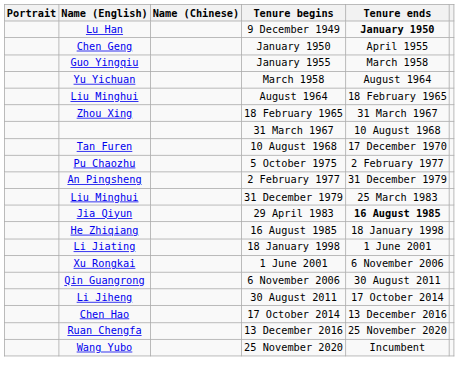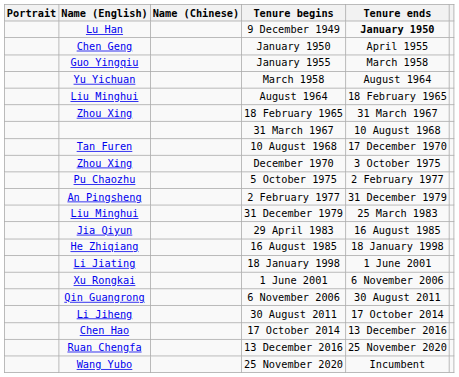 <table class="wikitable" style="text-align:center">
 <tr>
 <th>Portrait</th>
 <th>Name (English)</th>
 <th>Name (Chinese)</th>
 <th>Tenure begins</th>
 <th>Tenure ends</th>
 <th></th>
 </tr>
 <tr>
 <td></td>
 <td><a href='#'>Lu Han</a></td>
 <td></td>
 <td>9 December 1949</td>
 <td><strong>January 1950</strong></td>
 <td></td>
 </tr>
 <tr>
 <td></td>
 <td><a href='#'>Chen Geng</a></td>
 <td></td>
 <td>January 1950</td>
 <td>April 1955</td>
 <td></td>
 </tr>
 <tr>
 <td></td>
 <td><a href='#'>Guo Yingqiu</a></td>
 <td></td>
 <td>January 1955</td>
 <td>March 1958</td>
 <td></td>
 </tr>
 <tr>
 <td></td>
 <td><a href='#'>Yu Yichuan</a></td>
 <td></td>
 <td>March 1958</td>
 <td>August 1964</td>
 <td></td>
 </tr>
 <tr>
 <td></td>
 <td><a href='#'>Liu Minghui</a></td>
 <td></td>
 <td>August 1964</td>
 <td>18 February 1965</td>
 <td></td>
 </tr>
 <tr>
 <td></td>
 <td><a href='#'>Zhou Xing</a></td>
 <td></td>
 <td>18 February 1965</td>
 <td>31 March 1967</td>
 <td></td>
 </tr>
 <tr>
 <td></td>
 <td></td>
 <td></td>
 <td>31 March 1967</td>
 <td>10 August 1968</td>
 <td></td>
 </tr>
 <tr>
 <td></td>
 <td><a href='#'>Tan Furen</a></td>
 <td></td>
 <td>10 August 1968</td>
 <td>17 December 1970</td>
 <td></td>
 </tr>
 <tr>
 <td></td>
+<td><a href='#'>Zhou Xing</a></td>
+<td></td>
+<td>December 1970</td>
+<td>3 October 1975</td>
+<td></td>
+</tr>
+<tr>
+<td></td>
 <td><a href='#'>Pu Chaozhu</a></td>
 <td></td>
 <td>5 October 1975</td>
 <td>2 February 1977</td>
 <td></td>
 </tr>
 <tr>
 <td></td>
 <td><a href='#'>An Pingsheng</a></td>
 <td></td>
 <td>2 February 1977</td>
 <td>31 December 1979</td>
 <td></td>
 </tr>
 <tr>
 <td></td>
 <td><a href='#'>Liu Minghui</a></td>
 <td></td>
 <td>31 December 1979</td>
 <td>25 March 1983</td>
 <td></td>
 </tr>
 <tr>
 <td></td>
 <td><a href='#'>Jia Qiyun</a></td>
 <td></td>
 <td>29 April 1983</td>
-<td><strong>16 August 1985</strong></td>
+<td>16 August 1985</td>
 <td></td>
 </tr>
 <tr>
 <td></td>
 <td><a href='#'>He Zhiqiang</a></td>
 <td></td>
 <td>16 August 1985</td>
 <td>18 January 1998</td>
 <td></td>
 </tr>
 <tr>
 <td></td>
 <td><a href='#'>Li Jiating</a></td>
 <td></td>
 <td>18 January 1998</td>
 <td>1 June 2001</td>
 <td></td>
 </tr>
 <tr>
 <td></td>
 <td><a href='#'>Xu Rongkai</a></td>
 <td></td>
 <td>1 June 2001</td>
 <td>6 November 2006</td>
 <td></td>
 </tr>
 <tr>
 <td></td>
 <td><a href='#'>Qin Guangrong</a></td>
 <td></td>
 <td>6 November 2006</td>
 <td>30 August 2011</td>
 <td></td>
 </tr>
 <tr>
 <td></td>
 <td><a href='#'>Li Jiheng</a></td>
 <td></td>
 <td>30 August 2011</td>
 <td>17 October 2014</td>
 <td></td>
 </tr>
 <tr>
 <td></td>
 <td><a href='#'>Chen Hao</a></td>
 <td></td>
 <td>17 October 2014</td>
 <td>13 December 2016</td>
 <td></td>
 </tr>
 <tr>
 <td></td>
 <td><a href='#'>Ruan Chengfa</a></td>
 <td></td>
 <td>13 December 2016</td>
 <td>25 November 2020</td>
 <td></td>
 </tr>
 <tr>
 <td></td>
 <td><a href='#'>Wang Yubo</a></td>
 <td></td>
 <td>25 November 2020</td>
 <td>Incumbent</td>
 <td></td>
 </tr>
 </table>
